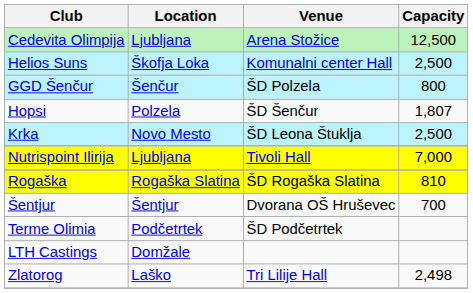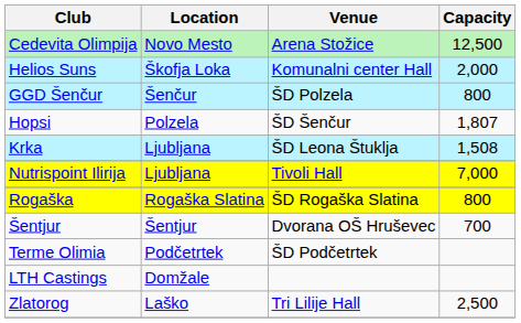 <table class="wikitable sortable">
 <tr>
 <th>Club</th>
 <th>Location</th>
 <th>Venue</th>
 <th>Capacity</th>
 </tr>
 <tr bgcolor="#bbf3bb">
 <td><a href='#'>Cedevita Olimpija</a></td>
-<td><a href='#'>Ljubljana</a></td>
+<td><a href='#'>Novo Mesto</a></td>
 <td><a href='#'>Arena Stožice</a></td>
 <td align="center">12,500</td>
 </tr>
 <tr bgcolor="#bbf3ff">
 <td><a href='#'>Helios Suns</a></td>
 <td><a href='#'>Škofja Loka</a></td>
 <td><a href='#'>Komunalni center Hall</a></td>
-<td align="center">2,500</td>
+<td align="center">2,000</td>
 </tr>
 <tr bgcolor="#bbf3ff">
 <td><a href='#'>GGD Šenčur</a></td>
 <td><a href='#'>Šenčur</a></td>
 <td>ŠD Polzela</td>
 <td align="center">800</td>
 </tr>
 <tr>
 <td><a href='#'>Hopsi</a></td>
 <td><a href='#'>Polzela</a></td>
 <td>ŠD Šenčur</td>
 <td align="center">1,807</td>
 </tr>
 <tr bgcolor="#bbf3ff">
 <td><a href='#'>Krka</a></td>
-<td><a href='#'>Novo Mesto</a></td>
+<td><a href='#'>Ljubljana</a></td>
 <td>ŠD Leona Štuklja</td>
-<td align="center">2,500</td>
+<td align="center">1,508</td>
 </tr>
 <tr>
 </tr>
 <tr bgcolor="yellow">
 <td><a href='#'>Nutrispoint Ilirija</a></td>
 <td><a href='#'>Ljubljana</a></td>
 <td><a href='#'>Tivoli Hall</a></td>
 <td align="center">7,000</td>
 </tr>
 <tr>
 </tr>
 <tr bgcolor="yellow">
 <td><a href='#'>Rogaška</a></td>
 <td><a href='#'>Rogaška Slatina</a></td>
 <td>ŠD Rogaška Slatina</td>
-<td align="center">810</td>
+<td align="center">800</td>
 </tr>
 <tr>
 <td><a href='#'>Šentjur</a></td>
 <td><a href='#'>Šentjur</a></td>
 <td>Dvorana OŠ Hruševec</td>
 <td align="center">700</td>
 </tr>
 <tr>
 <td><a href='#'>Terme Olimia</a></td>
 <td><a href='#'>Podčetrtek</a></td>
 <td>ŠD Podčetrtek</td>
 <td align="center"></td>
 </tr>
 <tr>
 <td><a href='#'>LTH Castings</a></td>
 <td><a href='#'>Domžale</a></td>
 <td></td>
 <td align="center"></td>
 </tr>
 <tr>
 <td><a href='#'>Zlatorog</a></td>
 <td><a href='#'>Laško</a></td>
 <td><a href='#'>Tri Lilije Hall</a></td>
-<td align="center">2,498</td>
+<td align="center">2,500</td>
 </tr>
 <tr>
 </tr>
 </table>
